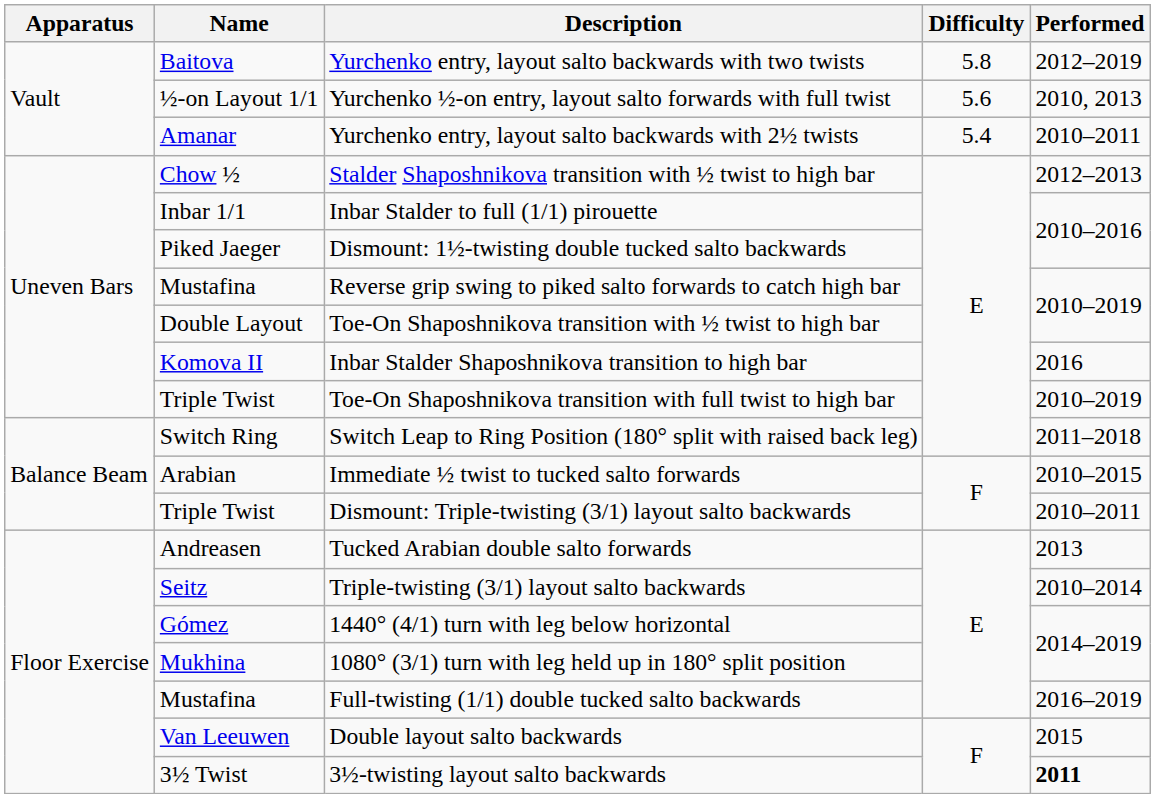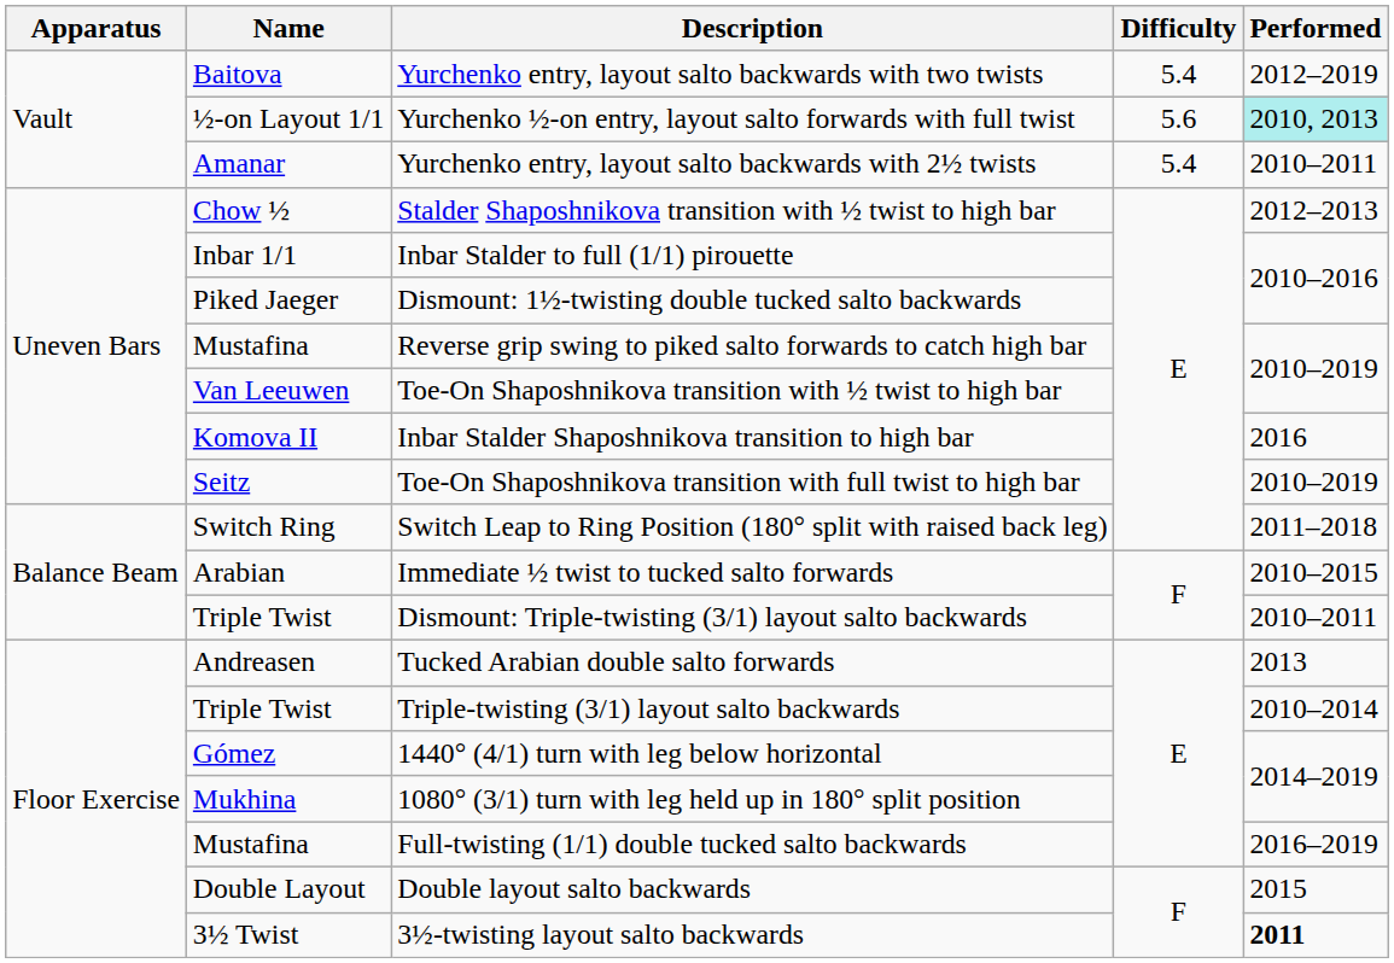 <table class="wikitable">
 <tr>
 <th>Apparatus</th>
 <th>Name</th>
 <th>Description</th>
 <th>Difficulty</th>
 <th>Performed</th>
 </tr>
 <tr>
 <td rowspan="3">Vault</td>
 <td><a href='#'>Baitova</a></td>
 <td><a href='#'>Yurchenko</a> entry, layout salto backwards with two twists</td>
-<td align=center>5.8</td>
+<td align=center>5.4</td>
 <td>2012–2019</td>
 </tr>
 <tr>
 <td>½-on Layout 1/1</td>
 <td>Yurchenko ½-on entry, layout salto forwards with full twist</td>
 <td align=center>5.6</td>
-<td>2010, 2013</td>
+<td style="background: paleturquoise;">2010, 2013</td>
 </tr>
 <tr>
 <td><a href='#'>Amanar</a></td>
 <td>Yurchenko entry, layout salto backwards with 2½ twists</td>
 <td align=center>5.4</td>
 <td>2010–2011</td>
 </tr>
 <tr>
 <td rowspan="7">Uneven Bars</td>
 <td><a href='#'>Chow</a> ½</td>
 <td><a href='#'>Stalder</a> <a href='#'>Shaposhnikova</a> transition with ½ twist to high bar</td>
 <td rowspan="8" align=center>E</td>
 <td>2012–2013</td>
 </tr>
 <tr>
 <td>Inbar 1/1</td>
 <td>Inbar Stalder to full (1/1) pirouette</td>
 <td rowspan="2">2010–2016</td>
 </tr>
 <tr>
 <td>Piked Jaeger</td>
 <td>Dismount: 1½-twisting double tucked salto backwards</td>
 </tr>
 <tr>
 <td>Mustafina</td>
 <td>Reverse grip swing to piked salto forwards to catch high bar</td>
 <td rowspan="2">2010–2019</td>
 </tr>
 <tr>
-<td>Double Layout</td>
+<td><a href='#'>Van Leeuwen</a></td>
 <td>Toe-On Shaposhnikova transition with ½ twist to high bar</td>
 </tr>
 <tr>
 <td><a href='#'>Komova II</a></td>
 <td>Inbar Stalder Shaposhnikova transition to high bar</td>
 <td>2016</td>
 </tr>
 <tr>
-<td>Triple Twist</td>
+<td><a href='#'>Seitz</a></td>
 <td>Toe-On Shaposhnikova transition with full twist to high bar</td>
 <td>2010–2019</td>
 </tr>
 <tr>
 <td rowspan="3">Balance Beam</td>
 <td>Switch Ring</td>
 <td>Switch Leap to Ring Position (180° split with raised back leg)</td>
 <td>2011–2018</td>
 </tr>
 <tr>
 <td>Arabian</td>
 <td>Immediate ½ twist to tucked salto forwards</td>
 <td rowspan="2" align=center>F</td>
 <td>2010–2015</td>
 </tr>
 <tr>
 <td>Triple Twist</td>
 <td>Dismount: Triple-twisting (3/1) layout salto backwards</td>
 <td>2010–2011</td>
 </tr>
 <tr>
 <td rowspan="7">Floor Exercise</td>
 <td>Andreasen</td>
 <td>Tucked Arabian double salto forwards</td>
 <td rowspan="5" align=center>E</td>
 <td>2013</td>
 </tr>
 <tr>
-<td><a href='#'>Seitz</a></td>
+<td>Triple Twist</td>
 <td>Triple-twisting (3/1) layout salto backwards</td>
 <td>2010–2014</td>
 </tr>
 <tr>
 <td><a href='#'>Gómez</a></td>
 <td>1440° (4/1) turn with leg below horizontal</td>
 <td rowspan="2">2014–2019</td>
 </tr>
 <tr>
 <td><a href='#'>Mukhina</a></td>
 <td>1080° (3/1) turn with leg held up in 180° split position</td>
 </tr>
 <tr>
 <td>Mustafina</td>
 <td>Full-twisting (1/1) double tucked salto backwards</td>
 <td>2016–2019</td>
 </tr>
 <tr>
-<td><a href='#'>Van Leeuwen</a></td>
+<td>Double Layout</td>
 <td>Double layout salto backwards</td>
 <td rowspan="2" align=center>F</td>
 <td>2015</td>
 </tr>
 <tr>
 <td>3½ Twist</td>
 <td>3½-twisting layout salto backwards</td>
 <td><strong>2011</strong></td>
 </tr>
 </table>
